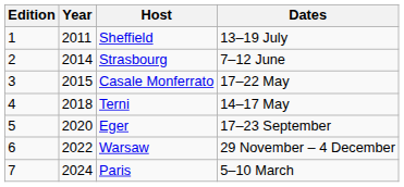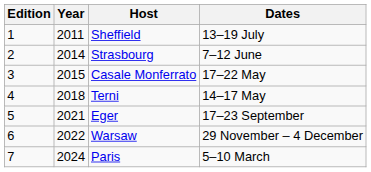 <table class="wikitable">
 <tr>
 <th>Edition</th>
 <th>Year</th>
 <th>Host</th>
 <th>Dates</th>
 </tr>
 <tr>
 <td>1</td>
 <td>2011</td>
 <td> <a href='#'>Sheffield</a></td>
 <td>13–19 July</td>
 </tr>
 <tr>
 <td>2</td>
 <td>2014</td>
 <td> <a href='#'>Strasbourg</a></td>
 <td>7–12 June</td>
 </tr>
 <tr>
 <td>3</td>
 <td>2015</td>
 <td> <a href='#'>Casale Monferrato</a></td>
 <td>17–22 May</td>
 </tr>
 <tr>
 <td>4</td>
 <td>2018</td>
 <td> <a href='#'>Terni</a></td>
 <td>14–17 May</td>
 </tr>
 <tr>
 <td>5</td>
-<td>2020</td>
+<td>2021</td>
 <td> <a href='#'>Eger</a></td>
 <td>17–23 September</td>
 </tr>
 <tr>
 <td>6</td>
 <td>2022</td>
 <td> <a href='#'>Warsaw</a></td>
 <td>29 November – 4 December</td>
 </tr>
 <tr>
 <td>7</td>
 <td>2024</td>
 <td> <a href='#'>Paris</a></td>
 <td>5–10 March</td>
 </tr>
 </table>
